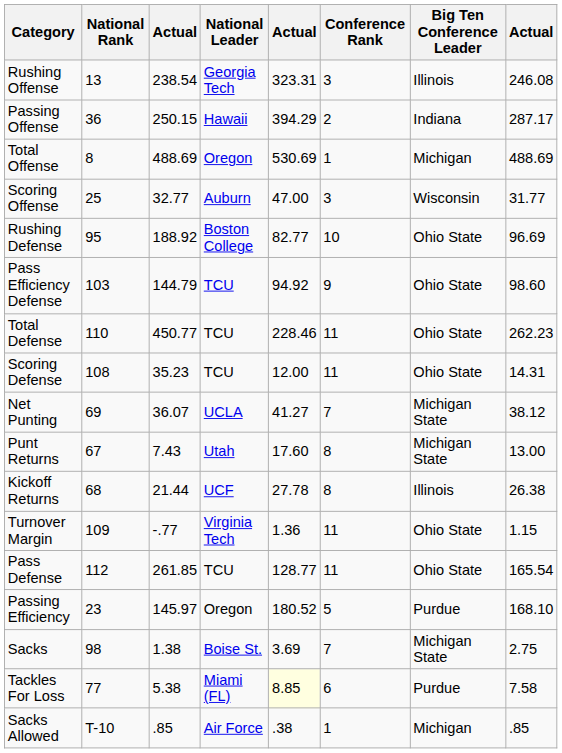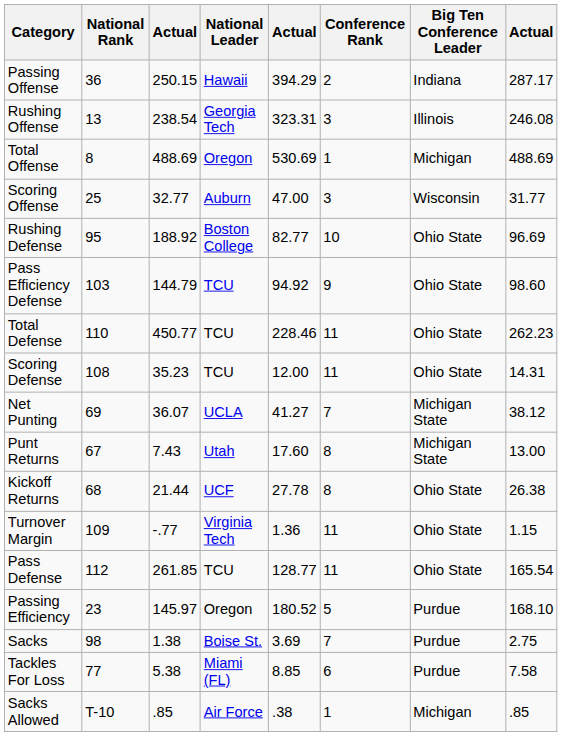 <table class="wikitable" style="text-align:left">
 <tr>
 <th>Category</th>
 <th>National Rank</th>
 <th>Actual</th>
 <th>National Leader</th>
 <th>Actual</th>
 <th>Conference Rank</th>
 <th>Big Ten Conference Leader</th>
 <th>Actual</th>
 </tr>
 <tr>
+<td>Passing Offense</td>
+<td>36</td>
+<td>250.15</td>
+<td><a href='#'>Hawaii</a></td>
+<td>394.29</td>
+<td>2</td>
+<td>Indiana</td>
+<td>287.17</td>
+</tr>
+<tr>
 <td>Rushing Offense</td>
 <td>13</td>
 <td>238.54</td>
 <td><a href='#'>Georgia Tech</a></td>
 <td>323.31</td>
 <td>3</td>
 <td>Illinois</td>
 <td>246.08</td>
-</tr>
-<tr>
-<td>Passing Offense</td>
-<td>36</td>
-<td>250.15</td>
-<td><a href='#'>Hawaii</a></td>
-<td>394.29</td>
-<td>2</td>
-<td>Indiana</td>
-<td>287.17</td>
 </tr>
 <tr>
 <td>Total Offense</td>
 <td>8</td>
 <td>488.69</td>
 <td><a href='#'>Oregon</a></td>
 <td>530.69</td>
 <td>1</td>
 <td>Michigan</td>
 <td>488.69</td>
 </tr>
 <tr>
 <td>Scoring Offense</td>
 <td>25</td>
 <td>32.77</td>
 <td><a href='#'>Auburn</a></td>
 <td>47.00</td>
 <td>3</td>
 <td>Wisconsin</td>
 <td>31.77</td>
 </tr>
 <tr>
 <td>Rushing Defense</td>
 <td>95</td>
 <td>188.92</td>
 <td><a href='#'>Boston College</a></td>
 <td>82.77</td>
 <td>10</td>
 <td>Ohio State</td>
 <td>96.69</td>
 </tr>
 <tr>
 <td>Pass Efficiency Defense</td>
 <td>103</td>
 <td>144.79</td>
 <td><a href='#'>TCU</a></td>
 <td>94.92</td>
 <td>9</td>
 <td>Ohio State</td>
 <td>98.60</td>
 </tr>
 <tr>
 <td>Total Defense</td>
 <td>110</td>
 <td>450.77</td>
 <td>TCU</td>
 <td>228.46</td>
 <td>11</td>
 <td>Ohio State</td>
 <td>262.23</td>
 </tr>
 <tr>
 <td>Scoring Defense</td>
 <td>108</td>
 <td>35.23</td>
 <td>TCU</td>
 <td>12.00</td>
 <td>11</td>
 <td>Ohio State</td>
 <td>14.31</td>
 </tr>
 <tr>
 <td>Net Punting</td>
 <td>69</td>
 <td>36.07</td>
 <td><a href='#'>UCLA</a></td>
 <td>41.27</td>
 <td>7</td>
 <td>Michigan State</td>
 <td>38.12</td>
 </tr>
 <tr>
 <td>Punt Returns</td>
 <td>67</td>
 <td>7.43</td>
 <td><a href='#'>Utah</a></td>
 <td>17.60</td>
 <td>8</td>
 <td>Michigan State</td>
 <td>13.00</td>
 </tr>
 <tr>
 <td>Kickoff Returns</td>
 <td>68</td>
 <td>21.44</td>
 <td><a href='#'>UCF</a></td>
 <td>27.78</td>
 <td>8</td>
-<td>Illinois</td>
+<td>Ohio State</td>
 <td>26.38</td>
 </tr>
 <tr>
 <td>Turnover Margin</td>
 <td>109</td>
 <td>-.77</td>
 <td><a href='#'>Virginia Tech</a></td>
 <td>1.36</td>
 <td>11</td>
 <td>Ohio State</td>
 <td>1.15</td>
 </tr>
 <tr>
 <td>Pass Defense</td>
 <td>112</td>
 <td>261.85</td>
 <td>TCU</td>
 <td>128.77</td>
 <td>11</td>
 <td>Ohio State</td>
 <td>165.54</td>
 </tr>
 <tr>
 <td>Passing Efficiency</td>
 <td>23</td>
 <td>145.97</td>
 <td>Oregon</td>
 <td>180.52</td>
 <td>5</td>
 <td>Purdue</td>
 <td>168.10</td>
 </tr>
 <tr>
 <td>Sacks</td>
 <td>98</td>
 <td>1.38</td>
 <td><a href='#'>Boise St.</a></td>
 <td>3.69</td>
 <td>7</td>
-<td>Michigan State</td>
+<td>Purdue</td>
 <td>2.75</td>
 </tr>
 <tr>
 <td>Tackles For Loss</td>
 <td>77</td>
 <td>5.38</td>
 <td><a href='#'>Miami (FL)</a></td>
-<td style="background: lightyellow;">8.85</td>
+<td>8.85</td>
 <td>6</td>
 <td>Purdue</td>
 <td>7.58</td>
 </tr>
 <tr>
 <td>Sacks Allowed</td>
 <td>T-10</td>
 <td>.85</td>
 <td><a href='#'>Air Force</a></td>
 <td>.38</td>
 <td>1</td>
 <td>Michigan</td>
 <td>.85</td>
 </tr>
 </table>
